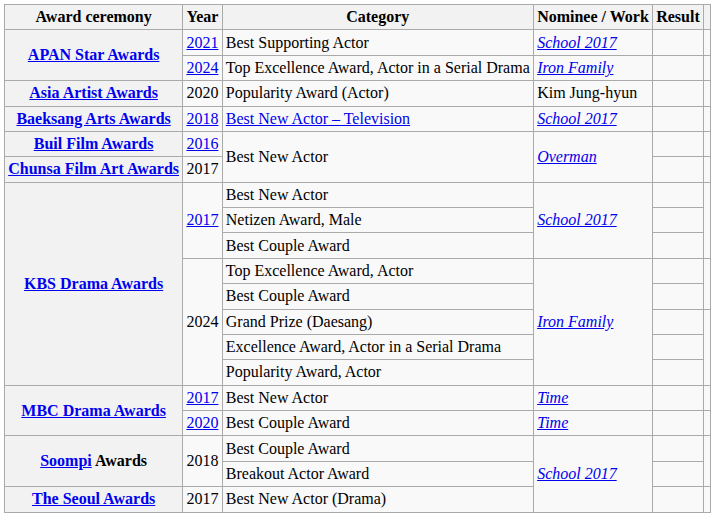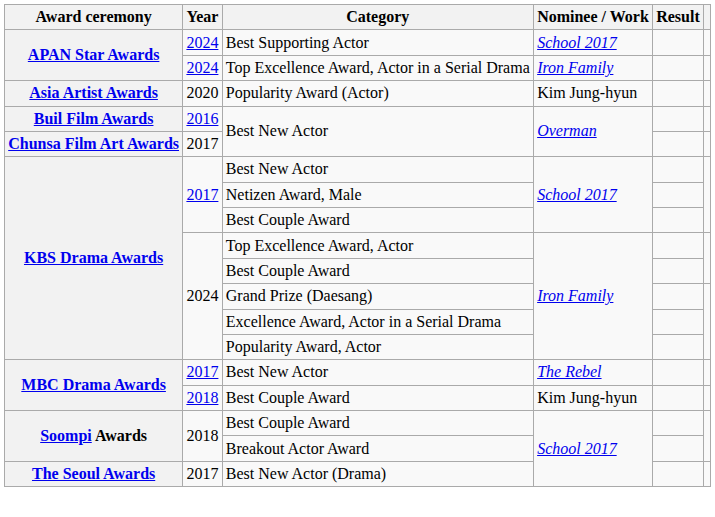 <table class="wikitable plainrowheaders sortable">
 <tr>
 <th scope="col">Award ceremony</th>
 <th scope="col">Year</th>
 <th scope="col">Category</th>
 <th scope="col">Nominee / Work</th>
 <th scope="col">Result</th>
 <th scope="col" class="unsortable"></th>
 </tr>
 <tr>
 <th scope="row" rowspan="2"><a href='#'>APAN Star Awards</a></th>
-<td style="text-align:center"><a href='#'>2021</a></td>
+<td style="text-align:center"><a href='#'>2024</a></td>
 <td>Best Supporting Actor</td>
 <td><em><a href='#'>School 2017</a></em></td>
 <td></td>
 <td style="text-align:center"></td>
 </tr>
 <tr>
 <td style="text-align:center"><a href='#'>2024</a></td>
 <td>Top Excellence Award, Actor in a Serial Drama</td>
 <td><em><a href='#'>Iron Family</a></em></td>
 <td></td>
 <td style="text-align:center"></td>
 </tr>
 <tr>
 <th scope="row"><a href='#'>Asia Artist Awards</a></th>
 <td style="text-align:center">2020</td>
 <td>Popularity Award (Actor)</td>
 <td>Kim Jung-hyun</td>
-<td></td>
-<td style="text-align:center"></td>
-</tr>
-<tr>
-<th scope="row"><a href='#'>Baeksang Arts Awards</a></th>
-<td style="text-align:center"><a href='#'>2018</a></td>
-<td><a href='#'>Best New Actor – Television</a></td>
-<td><em><a href='#'>School 2017</a></em></td>
 <td></td>
 <td style="text-align:center"></td>
 </tr>
 <tr>
 <th scope="row"><a href='#'>Buil Film Awards</a></th>
 <td style="text-align:center"><a href='#'>2016</a></td>
 <td rowspan="2">Best New Actor</td>
 <td rowspan="2"><em><a href='#'>Overman</a></em></td>
 <td></td>
 <td style="text-align:center"></td>
 </tr>
 <tr>
 <th scope="row"><a href='#'>Chunsa Film Art Awards</a></th>
 <td style="text-align:center">2017</td>
 <td></td>
 <td style="text-align:center"></td>
 </tr>
 <tr>
 <th scope="row"  rowspan="8"><a href='#'>KBS Drama Awards</a></th>
 <td rowspan="3" style="text-align:center"><a href='#'>2017</a></td>
 <td>Best New Actor</td>
 <td rowspan="3"><em><a href='#'>School 2017</a></em></td>
 <td></td>
 <td rowspan="3" style="text-align:center"></td>
 </tr>
 <tr>
 <td>Netizen Award, Male</td>
 <td></td>
 </tr>
 <tr>
 <td>Best Couple Award </td>
 <td></td>
 </tr>
 <tr>
 <td rowspan="5" style="text-align:center">2024</td>
 <td>Top Excellence Award, Actor</td>
 <td rowspan="5"><em><a href='#'>Iron Family</a></em></td>
 <td></td>
 <td rowspan="2" style="text-align:center"></td>
 </tr>
 <tr>
 <td>Best Couple Award </td>
 <td></td>
 </tr>
 <tr>
 <td>Grand Prize (Daesang)</td>
 <td></td>
 <td rowspan="3" style="text-align:center"></td>
 </tr>
 <tr>
 <td>Excellence Award, Actor in a Serial Drama</td>
 <td></td>
 </tr>
 <tr>
 <td>Popularity Award, Actor</td>
 <td></td>
 </tr>
 <tr>
 <th scope="row"  rowspan="2"><a href='#'>MBC Drama Awards</a></th>
 <td style="text-align:center"><a href='#'>2017</a></td>
 <td>Best New Actor</td>
-<td><em><a href='#'>Time</a></em></td>
+<td><em><a href='#'>The Rebel</a></em></td>
 <td></td>
 <td style="text-align:center"></td>
 </tr>
 <tr>
-<td style="text-align:center"><a href='#'>2020</a></td>
+<td style="text-align:center"><a href='#'>2018</a></td>
 <td>Best Couple Award </td>
-<td><em><a href='#'>Time</a></em></td>
+<td>Kim Jung-hyun</td>
 <td></td>
 <td style="text-align:center"></td>
 </tr>
 <tr>
 <th scope="row"  rowspan="2"><a href='#'>Soompi</a> Awards</th>
 <td rowspan="2" style="text-align:center">2018</td>
 <td>Best Couple Award </td>
 <td rowspan="3"><em><a href='#'>School 2017</a></em></td>
 <td></td>
 <td style="text-align:center" rowspan="2"></td>
 </tr>
 <tr>
 <td>Breakout Actor Award</td>
 <td></td>
 </tr>
 <tr>
 <th scope="row"><a href='#'>The Seoul Awards</a></th>
 <td style="text-align:center">2017</td>
 <td>Best New Actor (Drama)</td>
 <td></td>
 <td style="text-align:center"></td>
 </tr>
 </table>
